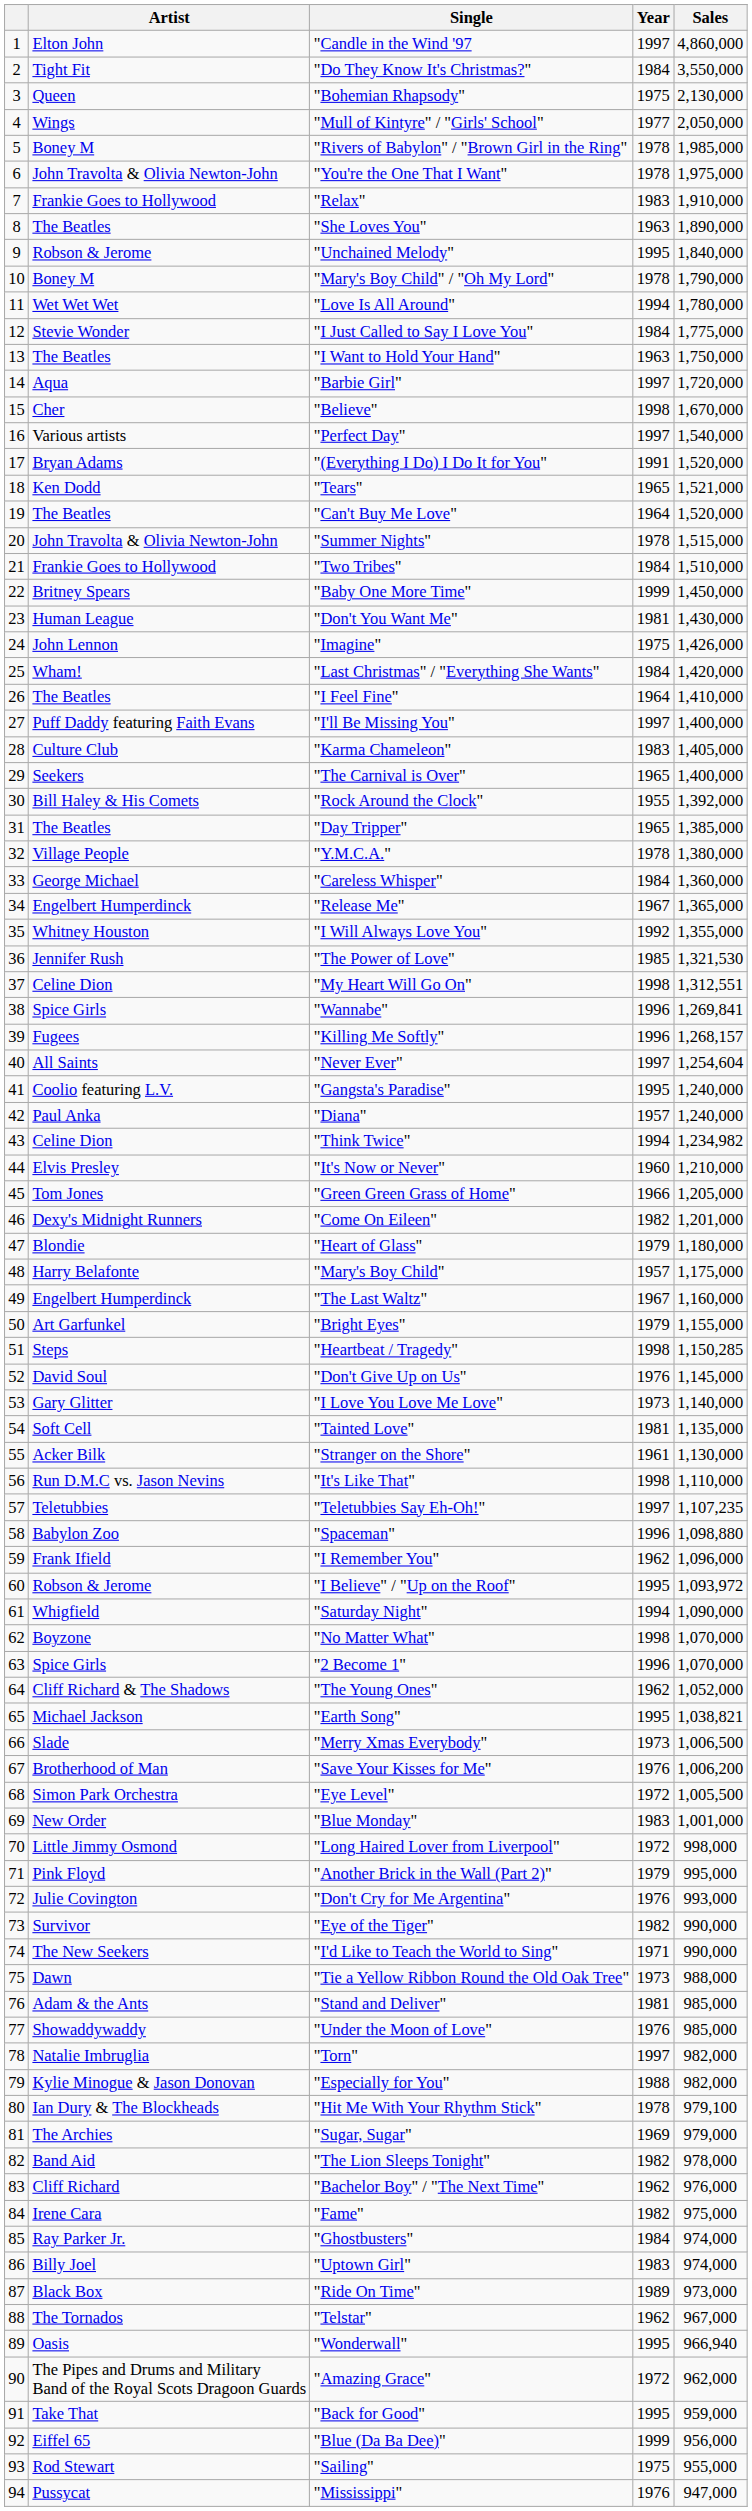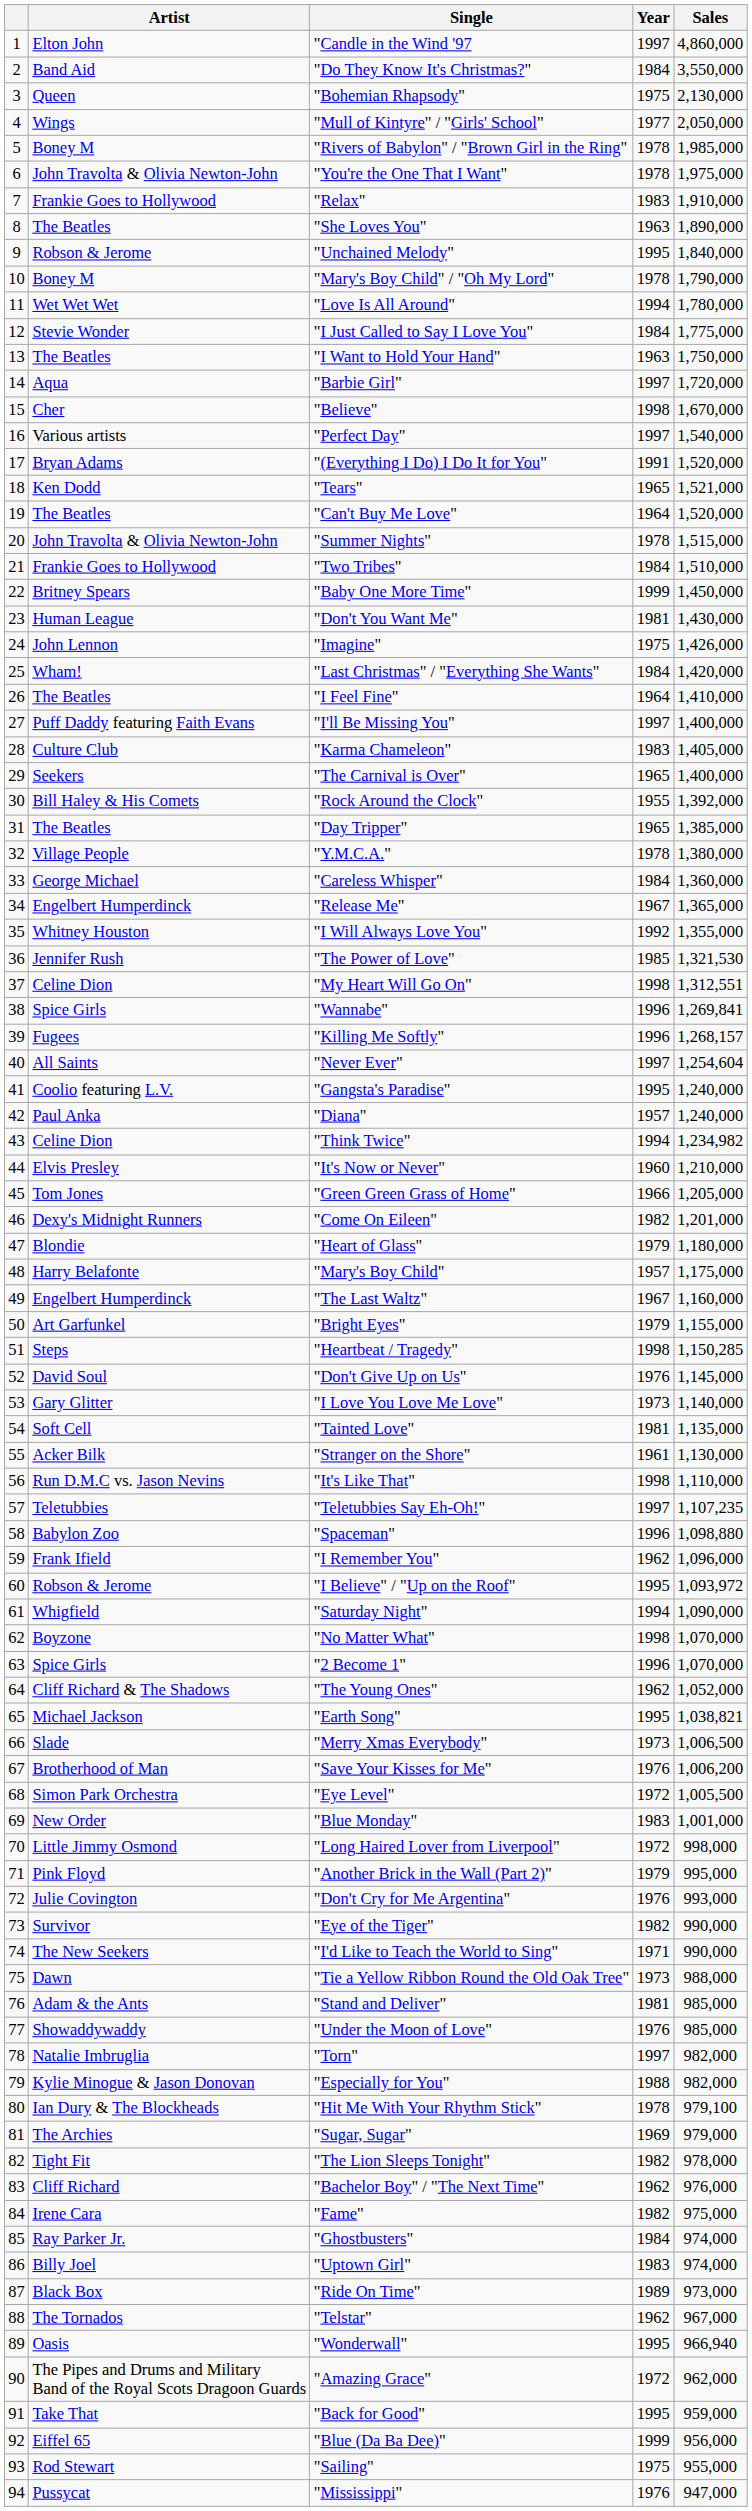 <table class="wikitable plainrowheaders sortable">
 <tr>
 <th scope=col></th>
 <th scope=col>Artist</th>
 <th scope=col>Single</th>
 <th scope=col>Year</th>
 <th scope=col>Sales</th>
 </tr>
 <tr>
 <td align=center>1</td>
 <td><a href='#'>Elton John</a></td>
 <td>"<a href='#'>Candle in the Wind '97</a></td>
 <td align=center>1997</td>
 <td align=center>4,860,000</td>
 </tr>
 <tr>
 <td align=center>2</td>
-<td><a href='#'>Tight Fit</a></td>
+<td><a href='#'>Band Aid</a></td>
 <td>"<a href='#'>Do They Know It's Christmas?</a>"</td>
 <td align=center>1984</td>
 <td align=center>3,550,000</td>
 </tr>
 <tr>
 <td align=center>3</td>
 <td><a href='#'>Queen</a></td>
 <td>"<a href='#'>Bohemian Rhapsody</a>"</td>
 <td align=center>1975</td>
 <td align=center>2,130,000</td>
 </tr>
 <tr>
 <td align=center>4</td>
 <td><a href='#'>Wings</a></td>
 <td>"<a href='#'>Mull of Kintyre</a>" / "<a href='#'>Girls' School</a>"</td>
 <td align=center>1977</td>
 <td align=center>2,050,000</td>
 </tr>
 <tr>
 <td align=center>5</td>
 <td><a href='#'>Boney M</a></td>
 <td>"<a href='#'>Rivers of Babylon</a>" / "<a href='#'>Brown Girl in the Ring</a>"</td>
 <td align=center>1978</td>
 <td align=center>1,985,000</td>
 </tr>
 <tr>
 <td align=center>6</td>
 <td><a href='#'>John Travolta</a> & <a href='#'>Olivia Newton-John</a></td>
 <td>"<a href='#'>You're the One That I Want</a>"</td>
 <td align=center>1978</td>
 <td align=center>1,975,000</td>
 </tr>
 <tr>
 <td align=center>7</td>
 <td><a href='#'>Frankie Goes to Hollywood</a></td>
 <td>"<a href='#'>Relax</a>"</td>
 <td align=center>1983</td>
 <td align=center>1,910,000</td>
 </tr>
 <tr>
 <td align=center>8</td>
 <td><a href='#'>The Beatles</a></td>
 <td>"<a href='#'>She Loves You</a>"</td>
 <td align=center>1963</td>
 <td align=center>1,890,000</td>
 </tr>
 <tr>
 <td align=center>9</td>
 <td><a href='#'>Robson & Jerome</a></td>
 <td>"<a href='#'>Unchained Melody</a>"</td>
 <td align=center>1995</td>
 <td align=center>1,840,000</td>
 </tr>
 <tr>
 <td align=center>10</td>
 <td><a href='#'>Boney M</a></td>
 <td>"<a href='#'>Mary's Boy Child</a>" / "<a href='#'>Oh My Lord</a>"</td>
 <td align=center>1978</td>
 <td align=center>1,790,000</td>
 </tr>
 <tr>
 <td align=center>11</td>
 <td><a href='#'>Wet Wet Wet</a></td>
 <td>"<a href='#'>Love Is All Around</a>"</td>
 <td align=center>1994</td>
 <td align=center>1,780,000</td>
 </tr>
 <tr>
 <td align=center>12</td>
 <td><a href='#'>Stevie Wonder</a></td>
 <td>"<a href='#'>I Just Called to Say I Love You</a>"</td>
 <td align=center>1984</td>
 <td align=center>1,775,000</td>
 </tr>
 <tr>
 <td align=center>13</td>
 <td><a href='#'>The Beatles</a></td>
 <td>"<a href='#'>I Want to Hold Your Hand</a>"</td>
 <td align=center>1963</td>
 <td align=center>1,750,000</td>
 </tr>
 <tr>
 <td align=center>14</td>
 <td><a href='#'>Aqua</a></td>
 <td>"<a href='#'>Barbie Girl</a>"</td>
 <td align=center>1997</td>
 <td align=center>1,720,000</td>
 </tr>
 <tr>
 <td align=center>15</td>
 <td><a href='#'>Cher</a></td>
 <td>"<a href='#'>Believe</a>"</td>
 <td align=center>1998</td>
 <td align=center>1,670,000</td>
 </tr>
 <tr>
 <td align=center>16</td>
 <td>Various artists</td>
 <td>"<a href='#'>Perfect Day</a>"</td>
 <td align=center>1997</td>
 <td align=center>1,540,000</td>
 </tr>
 <tr>
 <td align=center>17</td>
 <td><a href='#'>Bryan Adams</a></td>
 <td>"<a href='#'>(Everything I Do) I Do It for You</a>"</td>
 <td align=center>1991</td>
 <td align=center>1,520,000</td>
 </tr>
 <tr>
 <td align=center>18</td>
 <td><a href='#'>Ken Dodd</a></td>
 <td>"<a href='#'>Tears</a>"</td>
 <td align="center">1965</td>
 <td align=center>1,521,000</td>
 </tr>
 <tr>
 <td align=center>19</td>
 <td><a href='#'>The Beatles</a></td>
 <td>"<a href='#'>Can't Buy Me Love</a>"</td>
 <td align=center>1964</td>
 <td align=center>1,520,000</td>
 </tr>
 <tr>
 <td align=center>20</td>
 <td><a href='#'>John Travolta</a> & <a href='#'>Olivia Newton-John</a></td>
 <td>"<a href='#'>Summer Nights</a>"</td>
 <td align=center>1978</td>
 <td align=center>1,515,000</td>
 </tr>
 <tr>
 <td align=center>21</td>
 <td><a href='#'>Frankie Goes to Hollywood</a></td>
 <td>"<a href='#'>Two Tribes</a>"</td>
 <td align=center>1984</td>
 <td align=center>1,510,000</td>
 </tr>
 <tr>
 <td align=center>22</td>
 <td><a href='#'>Britney Spears</a></td>
 <td>"<a href='#'>Baby One More Time</a>"</td>
 <td align=center>1999</td>
 <td align=center>1,450,000</td>
 </tr>
 <tr>
 <td align=center>23</td>
 <td><a href='#'>Human League</a></td>
 <td>"<a href='#'>Don't You Want Me</a>"</td>
 <td align=center>1981</td>
 <td align=center>1,430,000</td>
 </tr>
 <tr>
 <td align=center>24</td>
 <td><a href='#'>John Lennon</a></td>
 <td>"<a href='#'>Imagine</a>"</td>
 <td align=center>1975</td>
 <td align=center>1,426,000</td>
 </tr>
 <tr>
 <td align=center>25</td>
 <td><a href='#'>Wham!</a></td>
 <td>"<a href='#'>Last Christmas</a>" / "<a href='#'>Everything She Wants</a>"</td>
 <td align=center>1984</td>
 <td align=center>1,420,000</td>
 </tr>
 <tr>
 <td align=center>26</td>
 <td><a href='#'>The Beatles</a></td>
 <td>"<a href='#'>I Feel Fine</a>"</td>
 <td align=center>1964</td>
 <td align=center>1,410,000</td>
 </tr>
 <tr>
 <td align=center>27</td>
 <td><a href='#'>Puff Daddy</a> featuring <a href='#'>Faith Evans</a></td>
 <td>"<a href='#'>I'll Be Missing You</a>"</td>
 <td align=center>1997</td>
 <td align=center>1,400,000</td>
 </tr>
 <tr>
 <td align=center>28</td>
 <td><a href='#'>Culture Club</a></td>
 <td>"<a href='#'>Karma Chameleon</a>"</td>
 <td align=center>1983</td>
 <td align=center>1,405,000</td>
 </tr>
 <tr>
 <td align=center>29</td>
 <td><a href='#'>Seekers</a></td>
 <td>"<a href='#'>The Carnival is Over</a>"</td>
 <td align=center>1965</td>
 <td align=center>1,400,000</td>
 </tr>
 <tr>
 <td align=center>30</td>
 <td><a href='#'>Bill Haley & His Comets</a></td>
 <td>"<a href='#'>Rock Around the Clock</a>"</td>
 <td align=center>1955</td>
 <td align=center>1,392,000</td>
 </tr>
 <tr>
 <td align=center>31</td>
 <td><a href='#'>The Beatles</a></td>
 <td>"<a href='#'>Day Tripper</a>"</td>
 <td align=center>1965</td>
 <td align=center>1,385,000</td>
 </tr>
 <tr>
 <td align=center>32</td>
 <td><a href='#'>Village People</a></td>
 <td>"<a href='#'>Y.M.C.A.</a>"</td>
 <td align="center">1978</td>
 <td align=center>1,380,000</td>
 </tr>
 <tr>
 <td align=center>33</td>
 <td><a href='#'>George Michael</a></td>
 <td>"<a href='#'>Careless Whisper</a>"</td>
 <td align=center>1984</td>
 <td align=center>1,360,000</td>
 </tr>
 <tr>
 <td align=center>34</td>
 <td><a href='#'>Engelbert Humperdinck</a></td>
 <td>"<a href='#'>Release Me</a>"</td>
 <td align=center>1967</td>
 <td align=center>1,365,000</td>
 </tr>
 <tr>
 <td align=center>35</td>
 <td><a href='#'>Whitney Houston</a></td>
 <td>"<a href='#'>I Will Always Love You</a>"</td>
 <td align=center>1992</td>
 <td align=center>1,355,000</td>
 </tr>
 <tr>
 <td align=center>36</td>
 <td><a href='#'>Jennifer Rush</a></td>
 <td>"<a href='#'>The Power of Love</a>"</td>
 <td align=center>1985</td>
 <td align=center>1,321,530</td>
 </tr>
 <tr>
 <td align=center>37</td>
 <td><a href='#'>Celine Dion</a></td>
 <td>"<a href='#'>My Heart Will Go On</a>"</td>
 <td align=center>1998</td>
 <td align=center>1,312,551</td>
 </tr>
 <tr>
 <td align=center>38</td>
 <td><a href='#'>Spice Girls</a></td>
 <td>"<a href='#'>Wannabe</a>"</td>
 <td align=center>1996</td>
 <td align=center>1,269,841</td>
 </tr>
 <tr>
 <td align=center>39</td>
 <td><a href='#'>Fugees</a></td>
 <td>"<a href='#'>Killing Me Softly</a>"</td>
 <td align=center>1996</td>
 <td align=center>1,268,157</td>
 </tr>
 <tr>
 <td align=center>40</td>
 <td><a href='#'>All Saints</a></td>
 <td>"<a href='#'>Never Ever</a>"</td>
 <td align=center>1997</td>
 <td align=center>1,254,604</td>
 </tr>
 <tr>
 <td align=center>41</td>
 <td><a href='#'>Coolio</a> featuring <a href='#'>L.V.</a></td>
 <td>"<a href='#'>Gangsta's Paradise</a>"</td>
 <td align=center>1995</td>
 <td align=center>1,240,000</td>
 </tr>
 <tr>
 <td align=center>42</td>
 <td><a href='#'>Paul Anka</a></td>
 <td>"<a href='#'>Diana</a>"</td>
 <td align=center>1957</td>
 <td align=center>1,240,000</td>
 </tr>
 <tr>
 <td align=center>43</td>
 <td><a href='#'>Celine Dion</a></td>
 <td>"<a href='#'>Think Twice</a>"</td>
 <td align=center>1994</td>
 <td align=center>1,234,982</td>
 </tr>
 <tr>
 <td align=center>44</td>
 <td><a href='#'>Elvis Presley</a></td>
 <td>"<a href='#'>It's Now or Never</a>"</td>
 <td align=center>1960</td>
 <td align=center>1,210,000</td>
 </tr>
 <tr>
 <td align=center>45</td>
 <td><a href='#'>Tom Jones</a></td>
 <td>"<a href='#'>Green Green Grass of Home</a>"</td>
 <td align=center>1966</td>
 <td align=center>1,205,000</td>
 </tr>
 <tr>
 <td align=center>46</td>
 <td><a href='#'>Dexy's Midnight Runners</a></td>
 <td>"<a href='#'>Come On Eileen</a>"</td>
 <td align=center>1982</td>
 <td align=center>1,201,000</td>
 </tr>
 <tr>
 <td align=center>47</td>
 <td><a href='#'>Blondie</a></td>
 <td>"<a href='#'>Heart of Glass</a>"</td>
 <td align=center>1979</td>
 <td align=center>1,180,000</td>
 </tr>
 <tr>
 <td align=center>48</td>
 <td><a href='#'>Harry Belafonte</a></td>
 <td>"<a href='#'>Mary's Boy Child</a>"</td>
 <td align=center>1957</td>
 <td align=center>1,175,000</td>
 </tr>
 <tr>
 <td align=center>49</td>
 <td><a href='#'>Engelbert Humperdinck</a></td>
 <td>"<a href='#'>The Last Waltz</a>"</td>
 <td align=center>1967</td>
 <td align=center>1,160,000</td>
 </tr>
 <tr>
 <td align=center>50</td>
 <td><a href='#'>Art Garfunkel</a></td>
 <td>"<a href='#'>Bright Eyes</a>"</td>
 <td align=center>1979</td>
 <td align=center>1,155,000</td>
 </tr>
 <tr>
 <td align=center>51</td>
 <td><a href='#'>Steps</a></td>
 <td>"<a href='#'>Heartbeat / Tragedy</a>"</td>
 <td align="center">1998</td>
 <td align=center>1,150,285</td>
 </tr>
 <tr>
 <td align=center>52</td>
 <td><a href='#'>David Soul</a></td>
 <td>"<a href='#'>Don't Give Up on Us</a>"</td>
 <td align=center>1976</td>
 <td align=center>1,145,000</td>
 </tr>
 <tr>
 <td align=center>53</td>
 <td><a href='#'>Gary Glitter</a></td>
 <td>"<a href='#'>I Love You Love Me Love</a>"</td>
 <td align=center>1973</td>
 <td align=center>1,140,000</td>
 </tr>
 <tr>
 <td align=center>54</td>
 <td><a href='#'>Soft Cell</a></td>
 <td>"<a href='#'>Tainted Love</a>"</td>
 <td align=center>1981</td>
 <td align=center>1,135,000</td>
 </tr>
 <tr>
 <td align=center>55</td>
 <td><a href='#'>Acker Bilk</a></td>
 <td>"<a href='#'>Stranger on the Shore</a>"</td>
 <td align=center>1961</td>
 <td align=center>1,130,000</td>
 </tr>
 <tr>
 <td align=center>56</td>
 <td><a href='#'>Run D.M.C</a> vs. <a href='#'>Jason Nevins</a></td>
 <td>"<a href='#'>It's Like That</a>"</td>
 <td align=center>1998</td>
 <td align=center>1,110,000</td>
 </tr>
 <tr>
 <td align=center>57</td>
 <td><a href='#'>Teletubbies</a></td>
 <td>"<a href='#'>Teletubbies Say Eh-Oh!</a>"</td>
 <td align=center>1997</td>
 <td align=center>1,107,235</td>
 </tr>
 <tr>
 <td align=center>58</td>
 <td><a href='#'>Babylon Zoo</a></td>
 <td>"<a href='#'>Spaceman</a>"</td>
 <td align=center>1996</td>
 <td align=center>1,098,880</td>
 </tr>
 <tr>
 <td align=center>59</td>
 <td><a href='#'>Frank Ifield</a></td>
 <td>"<a href='#'>I Remember You</a>"</td>
 <td align=center>1962</td>
 <td align=center>1,096,000</td>
 </tr>
 <tr>
 <td align=center>60</td>
 <td><a href='#'>Robson & Jerome</a></td>
 <td>"<a href='#'>I Believe</a>" / "<a href='#'>Up on the Roof</a>"</td>
 <td align=center>1995</td>
 <td align=center>1,093,972</td>
 </tr>
 <tr>
 <td align=center>61</td>
 <td><a href='#'>Whigfield</a></td>
 <td>"<a href='#'>Saturday Night</a>"</td>
 <td align=center>1994</td>
 <td align=center>1,090,000</td>
 </tr>
 <tr>
 <td align=center>62</td>
 <td><a href='#'>Boyzone</a></td>
 <td>"<a href='#'>No Matter What</a>"</td>
 <td align=center>1998</td>
 <td align=center>1,070,000</td>
 </tr>
 <tr>
 <td align=center>63</td>
 <td><a href='#'>Spice Girls</a></td>
 <td>"<a href='#'>2 Become 1</a>"</td>
 <td align=center>1996</td>
 <td align=center>1,070,000</td>
 </tr>
 <tr>
 <td align=center>64</td>
 <td><a href='#'>Cliff Richard</a> & <a href='#'>The Shadows</a></td>
 <td>"<a href='#'>The Young Ones</a>"</td>
 <td align=center>1962</td>
 <td align=center>1,052,000</td>
 </tr>
 <tr>
 <td align=center>65</td>
 <td><a href='#'>Michael Jackson</a></td>
 <td>"<a href='#'>Earth Song</a>"</td>
 <td align=center>1995</td>
 <td align=center>1,038,821</td>
 </tr>
 <tr>
 <td align=center>66</td>
 <td><a href='#'>Slade</a></td>
 <td>"<a href='#'>Merry Xmas Everybody</a>"</td>
 <td align=center>1973</td>
 <td align=center>1,006,500</td>
 </tr>
 <tr>
 <td align=center>67</td>
 <td><a href='#'>Brotherhood of Man</a></td>
 <td>"<a href='#'>Save Your Kisses for Me</a>"</td>
 <td align=center>1976</td>
 <td align=center>1,006,200</td>
 </tr>
 <tr>
 <td align=center>68</td>
 <td><a href='#'>Simon Park Orchestra</a></td>
 <td>"<a href='#'>Eye Level</a>"</td>
 <td align=center>1972</td>
 <td align=center>1,005,500</td>
 </tr>
 <tr>
 <td align=center>69</td>
 <td><a href='#'>New Order</a></td>
 <td>"<a href='#'>Blue Monday</a>"</td>
 <td align=center>1983</td>
 <td align=center>1,001,000</td>
 </tr>
 <tr>
 <td align=center>70</td>
 <td><a href='#'>Little Jimmy Osmond</a></td>
 <td>"<a href='#'>Long Haired Lover from Liverpool</a>"</td>
 <td align=center>1972</td>
 <td align=center>998,000</td>
 </tr>
 <tr>
 <td align=center>71</td>
 <td><a href='#'>Pink Floyd</a></td>
 <td>"<a href='#'>Another Brick in the Wall (Part 2)</a>"</td>
 <td align=center>1979</td>
 <td align=center>995,000</td>
 </tr>
 <tr>
 <td align=center>72</td>
 <td><a href='#'>Julie Covington</a></td>
 <td>"<a href='#'>Don't Cry for Me Argentina</a>"</td>
 <td align=center>1976</td>
 <td align=center>993,000</td>
 </tr>
 <tr>
 <td align=center>73</td>
 <td><a href='#'>Survivor</a></td>
 <td>"<a href='#'>Eye of the Tiger</a>"</td>
 <td align=center>1982</td>
 <td align=center>990,000</td>
 </tr>
 <tr>
 <td align=center>74</td>
 <td><a href='#'>The New Seekers</a></td>
 <td>"<a href='#'>I'd Like to Teach the World to Sing</a>"</td>
 <td align=center>1971</td>
 <td align=center>990,000</td>
 </tr>
 <tr>
 <td align=center>75</td>
 <td><a href='#'>Dawn</a></td>
 <td>"<a href='#'>Tie a Yellow Ribbon Round the Old Oak Tree</a>"</td>
 <td align=center>1973</td>
 <td align=center>988,000</td>
 </tr>
 <tr>
 <td align=center>76</td>
 <td><a href='#'>Adam & the Ants</a></td>
 <td>"<a href='#'>Stand and Deliver</a>"</td>
 <td align=center>1981</td>
 <td align=center>985,000</td>
 </tr>
 <tr>
 <td align=center>77</td>
 <td><a href='#'>Showaddywaddy</a></td>
 <td>"<a href='#'>Under the Moon of Love</a>"</td>
 <td align=center>1976</td>
 <td align=center>985,000</td>
 </tr>
 <tr>
 <td align=center>78</td>
 <td><a href='#'>Natalie Imbruglia</a></td>
 <td>"<a href='#'>Torn</a>"</td>
 <td align=center>1997</td>
 <td align=center>982,000</td>
 </tr>
 <tr>
 <td align=center>79</td>
 <td><a href='#'>Kylie Minogue</a> & <a href='#'>Jason Donovan</a></td>
 <td>"<a href='#'>Especially for You</a>"</td>
 <td align=center>1988</td>
 <td align=center>982,000</td>
 </tr>
 <tr>
 <td align=center>80</td>
 <td><a href='#'>Ian Dury</a> & <a href='#'>The Blockheads</a></td>
 <td>"<a href='#'>Hit Me With Your Rhythm Stick</a>"</td>
 <td align=center>1978</td>
 <td align=center>979,100</td>
 </tr>
 <tr>
 <td align=center>81</td>
 <td><a href='#'>The Archies</a></td>
 <td>"<a href='#'>Sugar, Sugar</a>"</td>
 <td align=center>1969</td>
 <td align=center>979,000</td>
 </tr>
 <tr>
 <td align=center>82</td>
-<td><a href='#'>Band Aid</a></td>
+<td><a href='#'>Tight Fit</a></td>
 <td>"<a href='#'>The Lion Sleeps Tonight</a>"</td>
 <td align=center>1982</td>
 <td align=center>978,000</td>
 </tr>
 <tr>
 <td align=center>83</td>
 <td><a href='#'>Cliff Richard</a></td>
 <td>"<a href='#'>Bachelor Boy</a>" / "<a href='#'>The Next Time</a>"</td>
 <td align=center>1962</td>
 <td align=center>976,000</td>
 </tr>
 <tr>
 <td align=center>84</td>
 <td><a href='#'>Irene Cara</a></td>
 <td>"<a href='#'>Fame</a>"</td>
 <td align=center>1982</td>
 <td align=center>975,000</td>
 </tr>
 <tr>
 <td align=center>85</td>
 <td><a href='#'>Ray Parker Jr.</a></td>
 <td>"<a href='#'>Ghostbusters</a>"</td>
 <td align=center>1984</td>
 <td align=center>974,000</td>
 </tr>
 <tr>
 <td align=center>86</td>
 <td><a href='#'>Billy Joel</a></td>
 <td>"<a href='#'>Uptown Girl</a>"</td>
 <td align=center>1983</td>
 <td align=center>974,000</td>
 </tr>
 <tr>
 <td align=center>87</td>
 <td><a href='#'>Black Box</a></td>
 <td>"<a href='#'>Ride On Time</a>"</td>
 <td align=center>1989</td>
 <td align=center>973,000</td>
 </tr>
 <tr>
 <td align=center>88</td>
 <td><a href='#'>The Tornados</a></td>
 <td>"<a href='#'>Telstar</a>"</td>
 <td align=center>1962</td>
 <td align=center>967,000</td>
 </tr>
 <tr>
 <td align=center>89</td>
 <td><a href='#'>Oasis</a></td>
 <td>"<a href='#'>Wonderwall</a>"</td>
 <td align=center>1995</td>
 <td align=center>966,940</td>
 </tr>
 <tr>
 <td align=center>90</td>
 <td>The Pipes and Drums and Military<br>Band of the Royal Scots Dragoon Guards</td>
 <td>"<a href='#'>Amazing Grace</a>"</td>
 <td align=center>1972</td>
 <td align=center>962,000</td>
 </tr>
 <tr>
 <td align=center>91</td>
 <td><a href='#'>Take That</a></td>
 <td>"<a href='#'>Back for Good</a>"</td>
 <td align=center>1995</td>
 <td align=center>959,000</td>
 </tr>
 <tr>
 <td align=center>92</td>
 <td><a href='#'>Eiffel 65</a></td>
 <td>"<a href='#'>Blue (Da Ba Dee)</a>"</td>
 <td align=center>1999</td>
 <td align=center>956,000</td>
 </tr>
 <tr>
 <td align=center>93</td>
 <td><a href='#'>Rod Stewart</a></td>
 <td>"<a href='#'>Sailing</a>"</td>
 <td align="center">1975</td>
 <td align=center>955,000</td>
 </tr>
 <tr>
 <td align=center>94</td>
 <td><a href='#'>Pussycat</a></td>
 <td>"<a href='#'>Mississippi</a>"</td>
 <td align="center">1976</td>
 <td align=center>947,000</td>
 </tr>
 </table>
